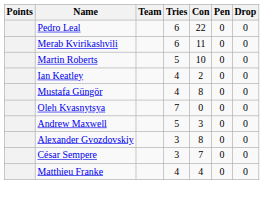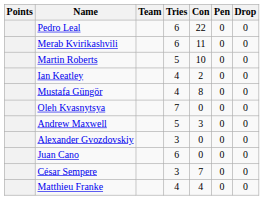 <table class="wikitable sortable" style="text-align:center; font-size:98%;">
 <tr>
 <th>Points</th>
 <th>Name</th>
 <th>Team</th>
 <th>Tries</th>
 <th>Con</th>
 <th>Pen</th>
 <th>Drop</th>
 </tr>
 <tr>
 <th></th>
 <td align="left"><a href='#'>Pedro Leal</a></td>
 <td align="left"></td>
 <td>6</td>
 <td>22</td>
 <td>0</td>
 <td>0</td>
 </tr>
 <tr>
 <th></th>
 <td align="left"><a href='#'>Merab Kvirikashvili</a></td>
 <td align="left"></td>
 <td>6</td>
 <td>11</td>
 <td>0</td>
 <td>0</td>
 </tr>
 <tr>
 <th></th>
 <td align="left"><a href='#'>Martin Roberts</a></td>
 <td align="left"></td>
 <td>5</td>
 <td>10</td>
 <td>0</td>
 <td>0</td>
 </tr>
 <tr>
 <th></th>
 <td align="left"><a href='#'>Ian Keatley</a></td>
 <td align="left"></td>
 <td>4</td>
 <td>2</td>
 <td>0</td>
 <td>0</td>
 </tr>
 <tr>
 <th></th>
 <td align="left"><a href='#'>Mustafa Güngör</a></td>
 <td align="left"></td>
 <td>4</td>
 <td>8</td>
 <td>0</td>
 <td>0</td>
 </tr>
 <tr>
 <th></th>
 <td align="left"><a href='#'>Oleh Kvasnytsya</a></td>
 <td align="left"></td>
 <td>7</td>
 <td>0</td>
 <td>0</td>
 <td>0</td>
 </tr>
 <tr>
 <th></th>
 <td align="left"><a href='#'>Andrew Maxwell</a></td>
 <td align="left"></td>
 <td>5</td>
 <td>3</td>
 <td>0</td>
 <td>0</td>
 </tr>
 <tr>
 <th></th>
 <td align="left"><a href='#'>Alexander Gvozdovskiy</a></td>
 <td align="left"></td>
 <td>3</td>
-<td>8</td>
+<td>0</td>
+<td>0</td>
+<td>0</td>
+</tr>
+<tr>
+<th></th>
+<td align="left"><a href='#'>Juan Cano</a></td>
+<td align="left"></td>
+<td>6</td>
+<td>0</td>
 <td>0</td>
 <td>0</td>
 </tr>
 <tr>
 <th></th>
 <td align="left"><a href='#'>César Sempere</a></td>
 <td align="left"></td>
 <td>3</td>
 <td>7</td>
 <td>0</td>
 <td>0</td>
 </tr>
 <tr>
 <th></th>
 <td align="left"><a href='#'>Matthieu Franke</a></td>
 <td align="left"></td>
 <td>4</td>
 <td>4</td>
 <td>0</td>
 <td>0</td>
 </tr>
 </table>
